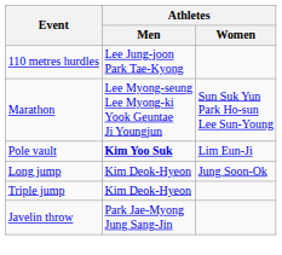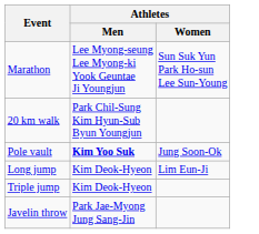 <table class=wikitable style="font-size:90%">
 <tr>
 <th rowspan=2>Event</th>
 <th colspan=2>Athletes</th>
 </tr>
 <tr>
 <th>Men</th>
 <th>Women</th>
 </tr>
 <tr>
-<td><a href='#'>110 metres hurdles</a></td>
-<td><a href='#'>Lee Jung-joon</a> <br> <a href='#'>Park Tae-Kyong</a></td>
-<td></td>
-</tr>
-<tr>
 <td><a href='#'>Marathon</a></td>
 <td><a href='#'>Lee Myong-seung</a> <br> <a href='#'>Lee Myong-ki</a> <br> <a href='#'>Yook Geuntae</a> <br> <a href='#'>Ji Youngjun</a></td>
 <td><a href='#'>Sun Suk Yun</a> <br> <a href='#'>Park Ho-sun</a> <br> <a href='#'>Lee Sun-Young</a></td>
 </tr>
 <tr>
+<td><a href='#'>20 km walk</a></td>
+<td><a href='#'>Park Chil-Sung</a> <br> <a href='#'>Kim Hyun-Sub</a> <br> <a href='#'>Byun Youngjun</a></td>
+<td></td>
+</tr>
+<tr>
 <td><a href='#'>Pole vault</a></td>
 <td><strong><a href='#'>Kim Yoo Suk</a></strong></td>
-<td><a href='#'>Lim Eun-Ji</a></td>
+<td><a href='#'>Jung Soon-Ok</a></td>
 </tr>
 <tr>
 <td><a href='#'>Long jump</a></td>
 <td><a href='#'>Kim Deok-Hyeon</a></td>
-<td><a href='#'>Jung Soon-Ok</a></td>
+<td><a href='#'>Lim Eun-Ji</a></td>
 </tr>
 <tr>
 <td><a href='#'>Triple jump</a></td>
 <td><a href='#'>Kim Deok-Hyeon</a></td>
 <td></td>
 </tr>
 <tr>
 <td><a href='#'>Javelin throw</a></td>
 <td><a href='#'>Park Jae-Myong</a> <br> <a href='#'>Jung Sang-Jin</a></td>
 <td></td>
 </tr>
 </table>
